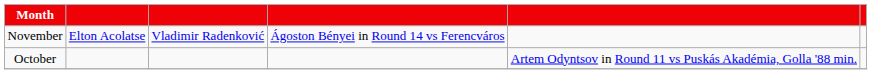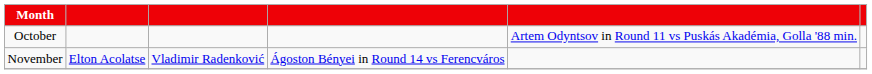 <table class="wikitable" style="text-align:center; font-size:85%;">
 <tr>
 <th style="background-color:#ee0107; color:#ffffff;">Month</th>
 <th style="background-color:#ee0107; color:#ffffff;"></th>
 <th style="background-color:#ee0107; color:#ffffff;"></th>
 <th style="background-color:#ee0107; color:#ffffff;"></th>
 <th style="background-color:#ee0107; color:#ffffff;"></th>
 <th style="background-color:#ee0107; color:#ffffff;" class="unsortable"></th>
 </tr>
 <tr>
+<td>October</td>
+<td></td>
+<td></td>
+<td></td>
+<td><a href='#'>Artem Odyntsov</a> in <a href='#'>Round 11 vs Puskás Akadémia, Golla '88 min.</a></td>
+<td></td>
+</tr>
+<tr>
 <td>November</td>
 <td><a href='#'>Elton Acolatse</a></td>
 <td><a href='#'>Vladimir Radenković</a></td>
 <td><a href='#'>Ágoston Bényei</a> in <a href='#'>Round 14 vs Ferencváros</a></td>
 <td></td>
 <td></td>
 </tr>
 <tr>
-<td>October</td>
-<td></td>
-<td></td>
-<td></td>
-<td><a href='#'>Artem Odyntsov</a> in <a href='#'>Round 11 vs Puskás Akadémia, Golla '88 min.</a></td>
-<td></td>
-</tr>
-<tr>
 </tr>
 </table>
